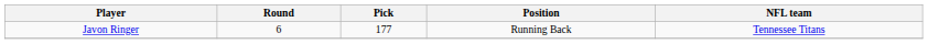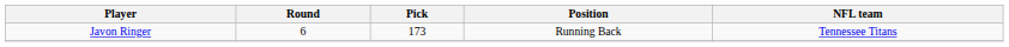 <table class="wikitable" width="70%">
 <tr>
 <th>Player</th>
 <th>Round</th>
 <th>Pick</th>
 <th>Position</th>
 <th>NFL team</th>
 </tr>
 <tr align="center" bgcolor="">
 <td><a href='#'>Javon Ringer</a></td>
 <td>6</td>
-<td>177</td>
+<td>173</td>
 <td>Running Back</td>
 <td><a href='#'>Tennessee Titans</a></td>
 </tr>
 <tr>
 </tr>
 </table>
